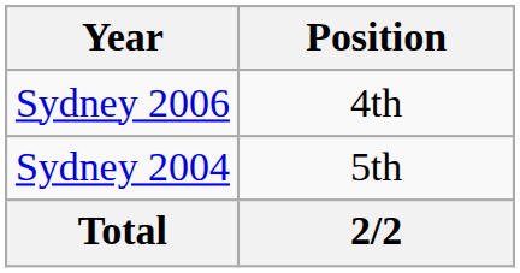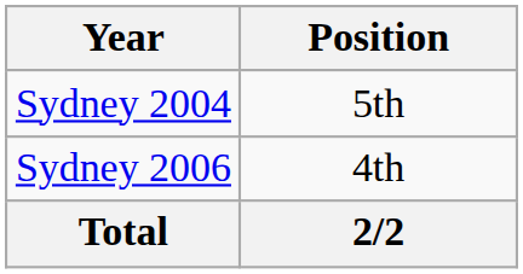 <table class="wikitable" style="text-align: center;">
 <tr>
 <th>Year</th>
 <th width="100">Position</th>
 </tr>
 <tr>
+<td><a href='#'>Sydney 2004</a></td>
+<td>5th</td>
+</tr>
+<tr>
 <td><a href='#'>Sydney 2006</a></td>
 <td>4th</td>
-</tr>
-<tr>
-<td><a href='#'>Sydney 2004</a></td>
-<td>5th</td>
 </tr>
 <tr>
 <th>Total</th>
 <th>2/2</th>
 </tr>
 </table>
